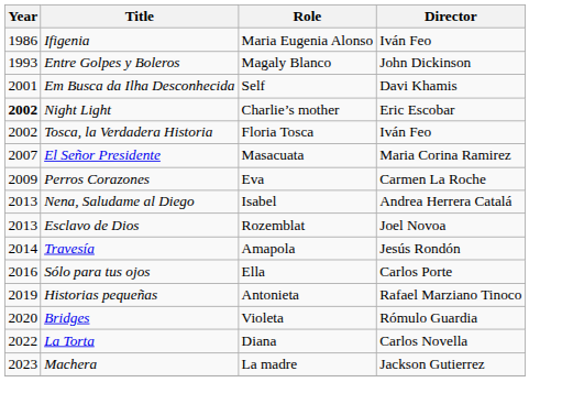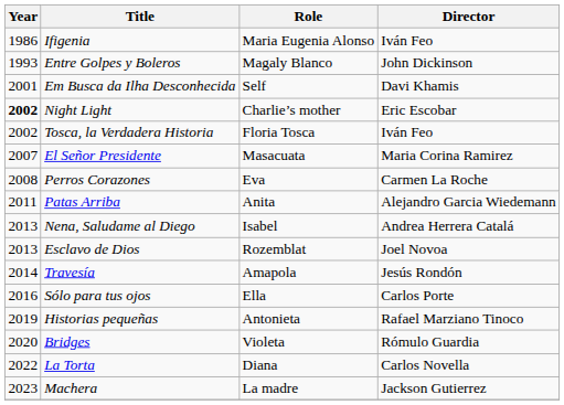 <table class="wikitable sortable">
 <tr>
 <th>Year</th>
 <th>Title</th>
 <th>Role</th>
 <th>Director</th>
 </tr>
 <tr>
 <td>1986</td>
 <td><em>Ifigenia</em></td>
 <td>Maria Eugenia Alonso</td>
 <td>Iván Feo</td>
 </tr>
 <tr>
 <td>1993</td>
 <td><em>Entre Golpes y Boleros</em></td>
 <td>Magaly Blanco</td>
 <td>John Dickinson</td>
 </tr>
 <tr>
 <td>2001</td>
 <td><em>Em Busca da Ilha Desconhecida</em></td>
 <td>Self</td>
 <td>Davi Khamis</td>
 </tr>
 <tr>
 <td><strong>2002</strong></td>
 <td><em>Night Light</em></td>
 <td>Charlie’s mother</td>
 <td>Eric Escobar</td>
 </tr>
 <tr>
 <td>2002</td>
 <td><em>Tosca, la Verdadera Historia</em></td>
 <td>Floria Tosca</td>
 <td>Iván Feo</td>
 </tr>
 <tr>
 <td>2007</td>
 <td><em><a href='#'>El Señor Presidente</a></em></td>
 <td>Masacuata</td>
 <td>Maria Corina Ramirez</td>
 </tr>
 <tr>
-<td>2009</td>
+<td>2008</td>
 <td><em>Perros Corazones</em></td>
 <td>Eva</td>
 <td>Carmen La Roche</td>
+</tr>
+<tr>
+<td>2011</td>
+<td><em><a href='#'>Patas Arriba</a></em></td>
+<td>Anita</td>
+<td>Alejandro Garcia Wiedemann</td>
 </tr>
 <tr>
 <td>2013</td>
 <td><em>Nena, Saludame al Diego</em></td>
 <td>Isabel</td>
 <td>Andrea Herrera Catalá</td>
 </tr>
 <tr>
 <td>2013</td>
 <td><em>Esclavo de Dios</em></td>
 <td>Rozemblat</td>
 <td>Joel Novoa</td>
 </tr>
 <tr>
 <td>2014</td>
 <td><em><a href='#'>Travesía</a></em></td>
 <td>Amapola</td>
 <td>Jesús Rondón</td>
 </tr>
 <tr>
 <td>2016</td>
 <td><em>Sólo para tus ojos</em></td>
 <td>Ella</td>
 <td>Carlos Porte</td>
 </tr>
 <tr>
 <td>2019</td>
 <td><em>Historias pequeñas</em></td>
 <td>Antonieta</td>
 <td>Rafael Marziano Tinoco</td>
 </tr>
 <tr>
 <td>2020</td>
 <td><em><a href='#'>Bridges</a></em></td>
 <td>Violeta</td>
 <td>Rómulo Guardia</td>
 </tr>
 <tr>
 <td>2022</td>
 <td><em><a href='#'>La Torta</a></em></td>
 <td>Diana</td>
 <td>Carlos Novella</td>
 </tr>
 <tr>
 <td>2023</td>
 <td><em>Machera</em></td>
 <td>La madre</td>
 <td>Jackson Gutierrez</td>
 </tr>
 <tr>
 </tr>
 </table>
